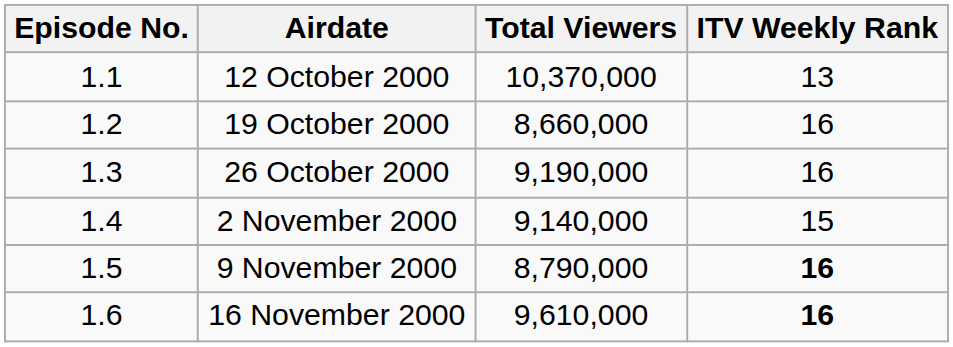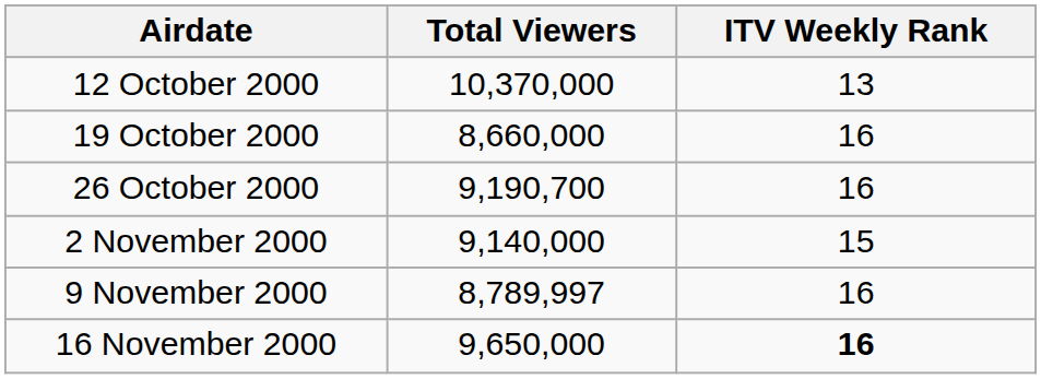 <table width="500" class="wikitable" style="text-align:center;">
 <tr>
-<th>Episode No.</th>
 <th>Airdate</th>
 <th>Total Viewers</th>
 <th>ITV Weekly Rank</th>
 </tr>
 <tr>
-<td>1.1</td>
 <td>12 October 2000</td>
 <td>10,370,000</td>
 <td>13</td>
 </tr>
 <tr>
-<td>1.2</td>
 <td>19 October 2000</td>
 <td>8,660,000</td>
 <td>16</td>
 </tr>
 <tr>
-<td>1.3</td>
 <td>26 October 2000</td>
-<td>9,190,000</td>
+<td>9,190,700</td>
 <td>16</td>
 </tr>
 <tr>
-<td>1.4</td>
 <td>2 November 2000</td>
 <td>9,140,000</td>
 <td>15</td>
 </tr>
 <tr>
-<td>1.5</td>
 <td>9 November 2000</td>
-<td>8,790,000</td>
-<td><strong>16</strong></td>
+<td>8,789,997</td>
+<td>16</td>
 </tr>
 <tr>
-<td>1.6</td>
 <td>16 November 2000</td>
-<td>9,610,000</td>
+<td>9,650,000</td>
 <td><strong>16</strong></td>
 </tr>
 </table>
